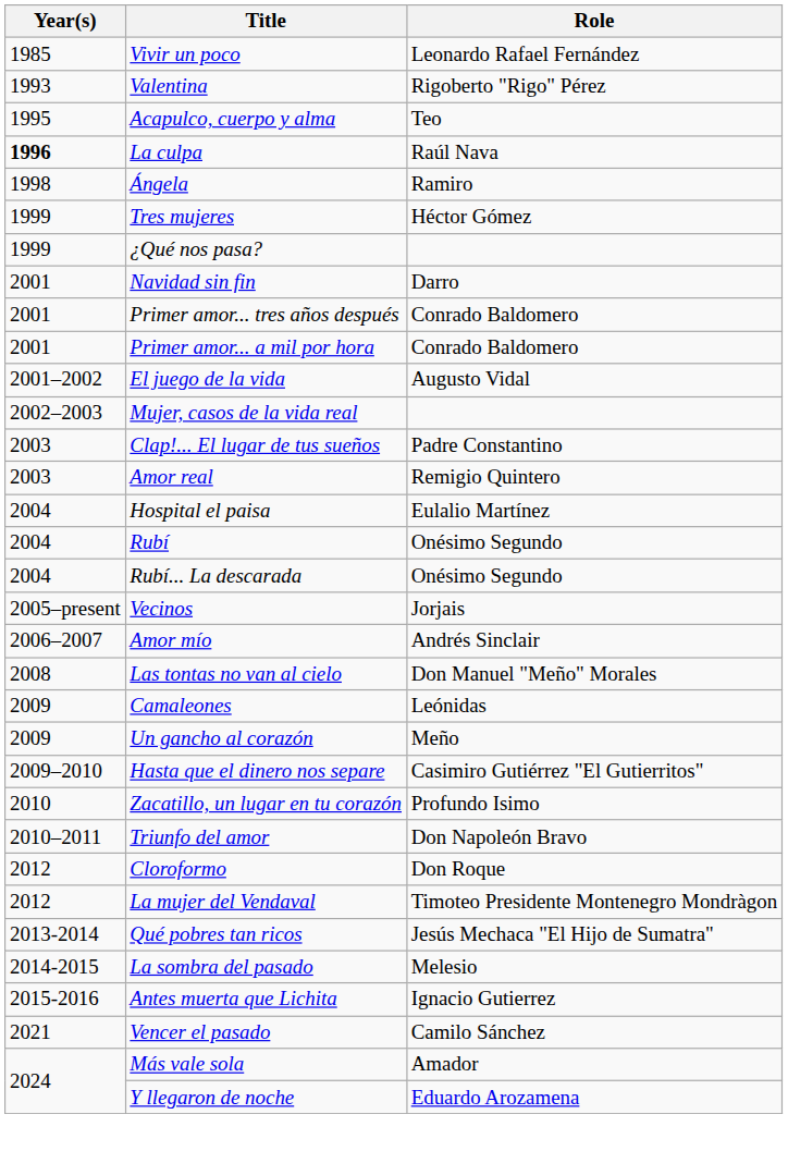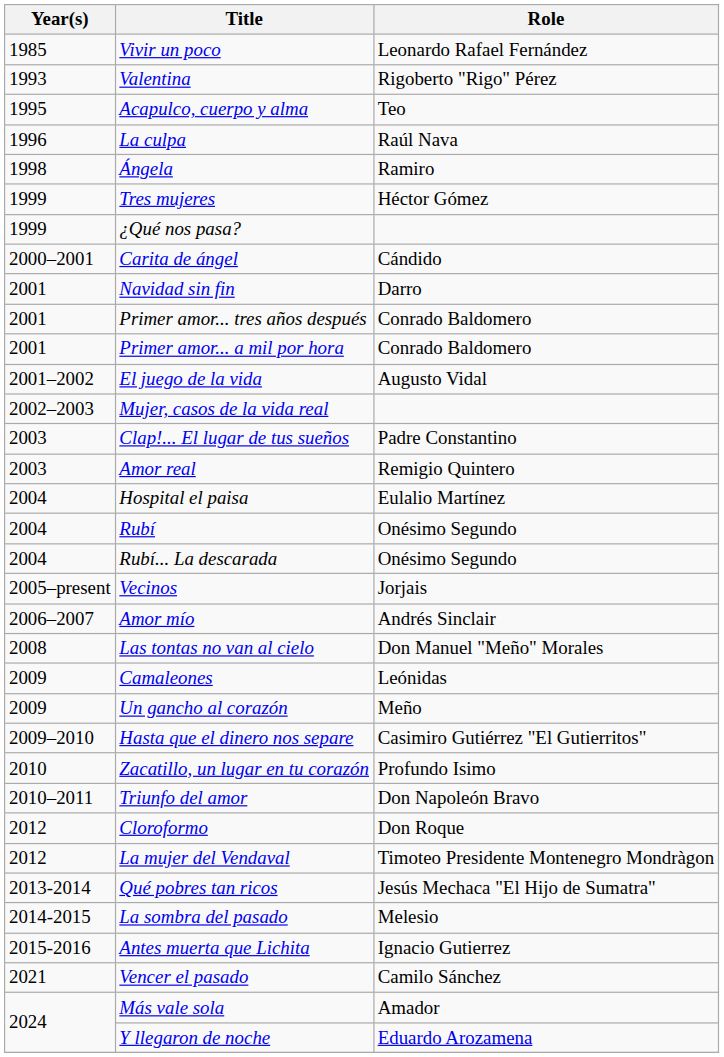 <table class="wikitable sortable">
 <tr>
 <th>Year(s)</th>
 <th>Title</th>
 <th>Role</th>
 </tr>
 <tr>
 <td>1985</td>
 <td><em><a href='#'>Vivir un poco</a></em></td>
 <td>Leonardo Rafael Fernández</td>
 </tr>
 <tr>
 <td>1993</td>
 <td><em><a href='#'>Valentina</a></em></td>
 <td>Rigoberto "Rigo" Pérez</td>
 </tr>
 <tr>
 <td>1995</td>
 <td><em><a href='#'>Acapulco, cuerpo y alma</a></em></td>
 <td>Teo</td>
 </tr>
 <tr>
-<td><strong>1996</strong></td>
+<td>1996</td>
 <td><em><a href='#'>La culpa</a></em></td>
 <td>Raúl Nava</td>
 </tr>
 <tr>
 <td>1998</td>
 <td><em><a href='#'>Ángela</a></em></td>
 <td>Ramiro</td>
 </tr>
 <tr>
 <td>1999</td>
 <td><em><a href='#'>Tres mujeres</a></em></td>
 <td>Héctor Gómez</td>
 </tr>
 <tr>
 <td>1999</td>
 <td><em>¿Qué nos pasa?</em></td>
 <td></td>
+</tr>
+<tr>
+<td>2000–2001</td>
+<td><em><a href='#'>Carita de ángel</a></em></td>
+<td>Cándido</td>
 </tr>
 <tr>
 <td>2001</td>
 <td><em><a href='#'>Navidad sin fin</a></em></td>
 <td>Darro</td>
 </tr>
 <tr>
 <td>2001</td>
 <td><em>Primer amor... tres años después</em></td>
 <td>Conrado Baldomero</td>
 </tr>
 <tr>
 <td>2001</td>
 <td><em><a href='#'>Primer amor... a mil por hora</a></em></td>
 <td>Conrado Baldomero</td>
 </tr>
 <tr>
 <td>2001–2002</td>
 <td><em><a href='#'>El juego de la vida</a></em></td>
 <td>Augusto Vidal</td>
 </tr>
 <tr>
 <td>2002–2003</td>
 <td><em><a href='#'>Mujer, casos de la vida real</a></em></td>
 <td></td>
 </tr>
 <tr>
 <td>2003</td>
 <td><em><a href='#'>Clap!... El lugar de tus sueños</a></em></td>
 <td>Padre Constantino</td>
 </tr>
 <tr>
 <td>2003</td>
 <td><em><a href='#'>Amor real</a></em></td>
 <td>Remigio Quintero</td>
 </tr>
 <tr>
 <td>2004</td>
 <td><em>Hospital el paisa</em></td>
 <td>Eulalio Martínez</td>
 </tr>
 <tr>
 <td>2004</td>
 <td><em><a href='#'>Rubí</a></em></td>
 <td>Onésimo Segundo</td>
 </tr>
 <tr>
 <td>2004</td>
 <td><em>Rubí... La descarada</em></td>
 <td>Onésimo Segundo</td>
 </tr>
 <tr>
 <td>2005–present</td>
 <td><em><a href='#'>Vecinos</a></em></td>
 <td>Jorjais</td>
 </tr>
 <tr>
 <td>2006–2007</td>
 <td><em><a href='#'>Amor mío</a></em></td>
 <td>Andrés Sinclair</td>
 </tr>
 <tr>
 <td>2008</td>
 <td><em><a href='#'>Las tontas no van al cielo</a></em></td>
 <td>Don Manuel "Meño" Morales</td>
 </tr>
 <tr>
 <td>2009</td>
 <td><em><a href='#'>Camaleones</a></em></td>
 <td>Leónidas</td>
 </tr>
 <tr>
 <td>2009</td>
 <td><em><a href='#'>Un gancho al corazón</a></em></td>
 <td>Meño</td>
 </tr>
 <tr>
 <td>2009–2010</td>
 <td><em><a href='#'>Hasta que el dinero nos separe</a></em></td>
 <td>Casimiro Gutiérrez "El Gutierritos"</td>
 </tr>
 <tr>
 <td>2010</td>
 <td><em><a href='#'>Zacatillo, un lugar en tu corazón</a></em></td>
 <td>Profundo Isimo</td>
 </tr>
 <tr>
 <td>2010–2011</td>
 <td><em><a href='#'>Triunfo del amor</a></em></td>
 <td>Don Napoleón Bravo</td>
 </tr>
 <tr>
 <td>2012</td>
 <td><em><a href='#'>Cloroformo</a></em></td>
 <td>Don Roque</td>
 </tr>
 <tr>
 <td>2012</td>
 <td><em><a href='#'>La mujer del Vendaval</a></em></td>
 <td>Timoteo Presidente Montenegro Mondràgon</td>
 </tr>
 <tr>
 <td>2013-2014</td>
 <td><em><a href='#'>Qué pobres tan ricos</a></em></td>
 <td>Jesús Mechaca "El Hijo de Sumatra"</td>
 </tr>
 <tr>
 <td>2014-2015</td>
 <td><em><a href='#'>La sombra del pasado</a></em></td>
 <td>Melesio</td>
 </tr>
 <tr>
 <td>2015-2016</td>
 <td><em><a href='#'>Antes muerta que Lichita</a></em></td>
 <td>Ignacio Gutierrez</td>
 </tr>
 <tr>
 <td>2021</td>
 <td><em><a href='#'>Vencer el pasado</a></em></td>
 <td>Camilo Sánchez</td>
 </tr>
 <tr>
 <td rowspan=2>2024</td>
 <td><em><a href='#'>Más vale sola</a></em></td>
 <td>Amador</td>
 </tr>
 <tr>
 <td><em><a href='#'>Y llegaron de noche</a></em></td>
 <td><a href='#'>Eduardo Arozamena</a></td>
 </tr>
 <tr>
 </tr>
 </table>
